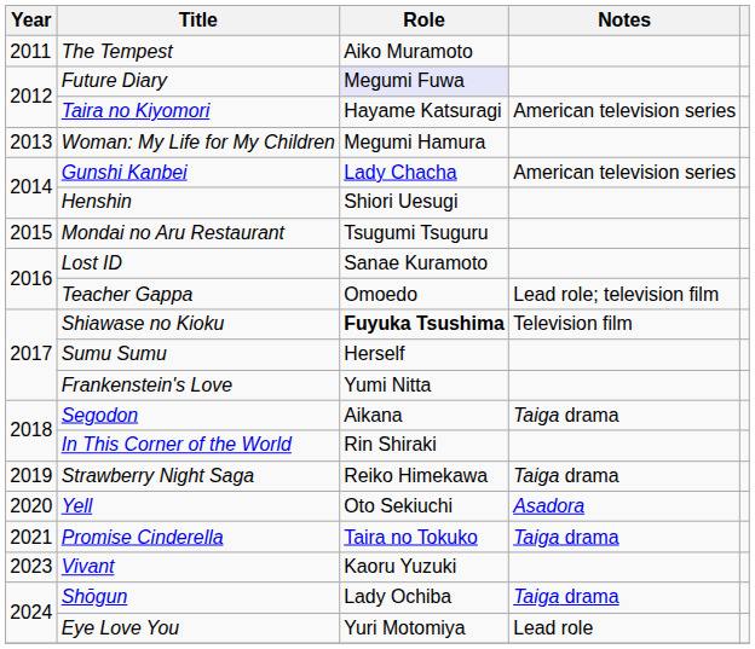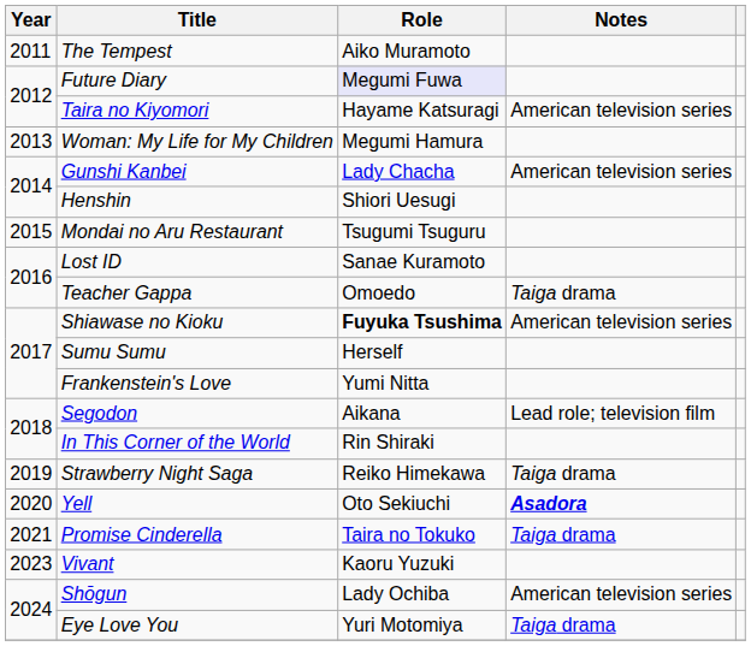 <table class="wikitable sortable">
 <tr>
 <th>Year</th>
 <th>Title</th>
 <th>Role</th>
 <th class="unsortable">Notes</th>
 <th class="unsortable"></th>
 </tr>
 <tr>
 <td>2011</td>
 <td><em>The Tempest</em></td>
 <td>Aiko Muramoto</td>
 <td></td>
 <td></td>
 </tr>
 <tr>
 <td rowspan=2>2012</td>
 <td><em>Future Diary</em></td>
 <td style="background: lavender;">Megumi Fuwa</td>
 <td></td>
 <td></td>
 </tr>
 <tr>
 <td><em><a href='#'>Taira no Kiyomori</a></em></td>
 <td>Hayame Katsuragi</td>
 <td>American television series</td>
 <td></td>
 </tr>
 <tr>
 <td>2013</td>
 <td><em>Woman: My Life for My Children</em></td>
 <td>Megumi Hamura</td>
 <td></td>
 <td></td>
 </tr>
 <tr>
 <td rowspan=2>2014</td>
 <td><em><a href='#'>Gunshi Kanbei</a></em></td>
 <td><a href='#'>Lady Chacha</a></td>
 <td>American television series</td>
 <td></td>
 </tr>
 <tr>
 <td><em>Henshin</em></td>
 <td>Shiori Uesugi</td>
 <td></td>
 <td></td>
 </tr>
 <tr>
 <td>2015</td>
 <td><em>Mondai no Aru Restaurant</em></td>
 <td>Tsugumi Tsuguru</td>
 <td></td>
 <td></td>
 </tr>
 <tr>
 <td rowspan=2>2016</td>
 <td><em>Lost ID</em></td>
 <td>Sanae Kuramoto</td>
 <td></td>
 <td></td>
 </tr>
 <tr>
 <td><em>Teacher Gappa</em></td>
 <td>Omoedo</td>
-<td>Lead role; television film</td>
+<td><em>Taiga</em> drama</td>
 <td></td>
 </tr>
 <tr>
 <td rowspan=3>2017</td>
 <td><em>Shiawase no Kioku</em></td>
 <td><strong>Fuyuka Tsushima</strong></td>
-<td>Television film</td>
+<td>American television series</td>
 <td></td>
 </tr>
 <tr>
 <td><em>Sumu Sumu</em></td>
 <td>Herself</td>
 <td></td>
 <td></td>
 </tr>
 <tr>
 <td><em>Frankenstein's Love</em></td>
 <td>Yumi Nitta</td>
 <td></td>
 <td></td>
 </tr>
 <tr>
 <td rowspan=2>2018</td>
 <td><em><a href='#'>Segodon</a></em></td>
 <td>Aikana</td>
-<td><em>Taiga</em> drama</td>
+<td>Lead role; television film</td>
 <td></td>
 </tr>
 <tr>
 <td><em><a href='#'>In This Corner of the World</a></em></td>
 <td>Rin Shiraki</td>
 <td></td>
 <td></td>
 </tr>
 <tr>
 <td>2019</td>
 <td><em>Strawberry Night Saga</em></td>
 <td>Reiko Himekawa</td>
 <td><em>Taiga</em> drama</td>
 <td></td>
 </tr>
 <tr>
 <td>2020</td>
 <td><em><a href='#'>Yell</a></em></td>
 <td>Oto Sekiuchi</td>
-<td><em><a href='#'>Asadora</a></em></td>
+<td><strong><em><a href='#'>Asadora</a></em></strong></td>
 <td></td>
 </tr>
 <tr>
 <td>2021</td>
 <td><em><a href='#'>Promise Cinderella</a></em></td>
 <td><a href='#'>Taira no Tokuko</a></td>
 <td><a href='#'><em>Taiga</em> drama</a></td>
 <td></td>
 </tr>
 <tr>
 <td>2023</td>
 <td><em><a href='#'>Vivant</a> </em></td>
 <td>Kaoru Yuzuki</td>
 <td></td>
 <td></td>
 </tr>
 <tr>
 <td rowspan=2>2024</td>
 <td><em><a href='#'>Shōgun</a></em></td>
 <td>Lady Ochiba</td>
-<td><a href='#'><em>Taiga</em> drama</a></td>
+<td>American television series</td>
 <td></td>
 </tr>
 <tr>
 <td><em>Eye Love You</em></td>
 <td>Yuri Motomiya</td>
-<td>Lead role</td>
+<td><a href='#'><em>Taiga</em> drama</a></td>
 <td></td>
 </tr>
 <tr>
 </tr>
 </table>
